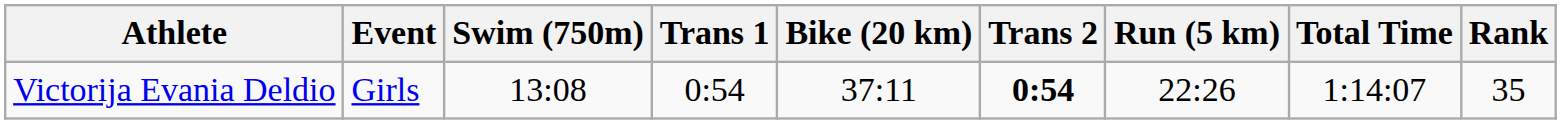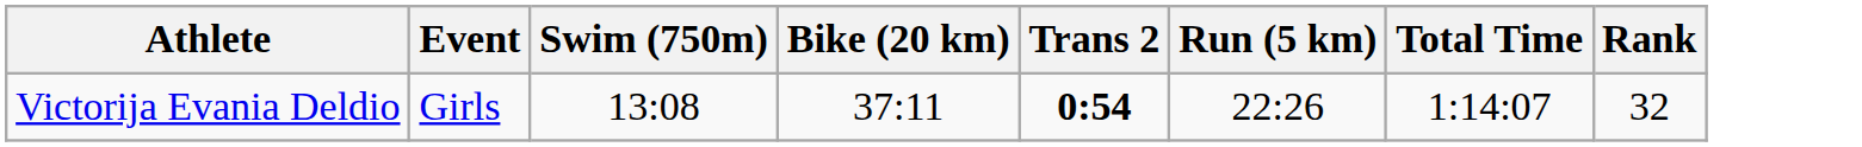 <table class="wikitable" style="font-size:90%;">
 <tr>
 <th>Athlete</th>
 <th>Event</th>
 <th>Swim (750m)</th>
-<th>Trans 1</th>
 <th>Bike (20 km)</th>
 <th>Trans 2</th>
 <th>Run (5 km)</th>
 <th>Total Time</th>
 <th>Rank</th>
 </tr>
 <tr align=center>
 <td align=left><a href='#'>Victorija Evania Deldio</a></td>
 <td align=left><a href='#'>Girls</a></td>
 <td>13:08</td>
-<td>0:54</td>
 <td>37:11</td>
 <td><strong>0:54</strong></td>
 <td>22:26</td>
 <td>1:14:07</td>
-<td>35</td>
+<td>32</td>
 </tr>
 </table>
